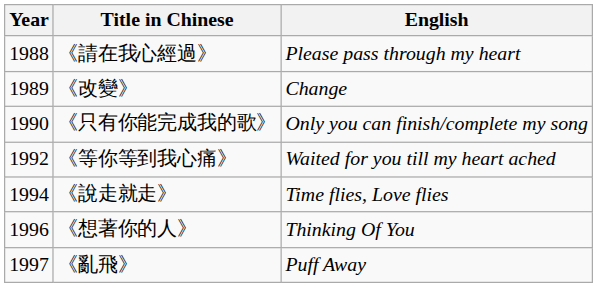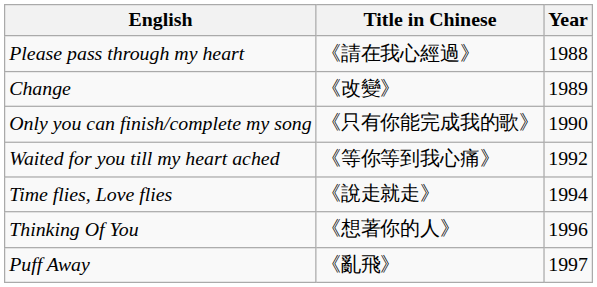 <table class="wikitable">
 <tr>
+<th>English</th>
+<th>Title in Chinese</th>
 <th>Year</th>
-<th>Title in Chinese</th>
-<th>English</th>
 </tr>
 <tr>
+<td><em>Please pass through my heart</em></td>
+<td>《請在我心經過》</td>
 <td>1988</td>
-<td>《請在我心經過》</td>
-<td><em>Please pass through my heart</em></td>
 </tr>
 <tr>
+<td><em>Change</em></td>
+<td>《改變》</td>
 <td>1989</td>
-<td>《改變》</td>
-<td><em>Change</em></td>
 </tr>
 <tr>
+<td><em>Only you can finish/complete my song</em></td>
+<td>《只有你能完成我的歌》</td>
 <td>1990</td>
-<td>《只有你能完成我的歌》</td>
-<td><em>Only you can finish/complete my song</em></td>
 </tr>
 <tr>
+<td><em>Waited for you till my heart ached</em></td>
+<td>《等你等到我心痛》</td>
 <td>1992</td>
-<td>《等你等到我心痛》</td>
-<td><em>Waited for you till my heart ached</em></td>
 </tr>
 <tr>
+<td><em>Time flies, Love flies</em></td>
+<td>《說走就走》</td>
 <td>1994</td>
-<td>《說走就走》</td>
-<td><em>Time flies, Love flies</em></td>
 </tr>
 <tr>
+<td><em>Thinking Of You</em></td>
+<td>《想著你的人》</td>
 <td>1996</td>
-<td>《想著你的人》</td>
-<td><em>Thinking Of You</em></td>
 </tr>
 <tr>
+<td><em>Puff Away</em></td>
+<td>《亂飛》</td>
 <td>1997</td>
-<td>《亂飛》</td>
-<td><em>Puff Away</em></td>
 </tr>
 </table>
